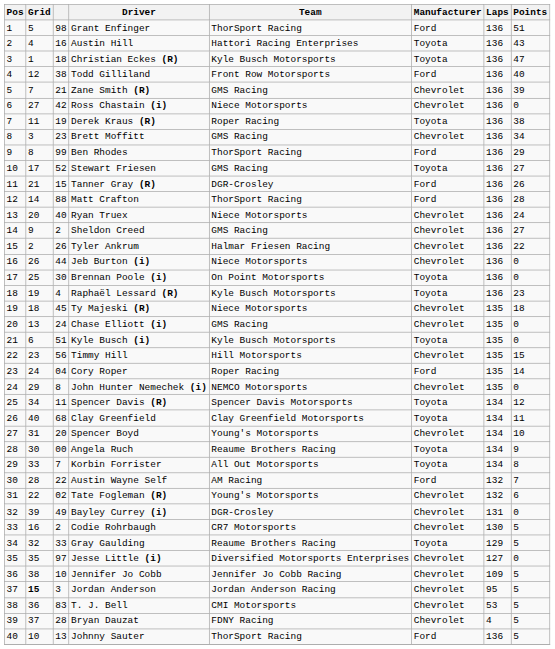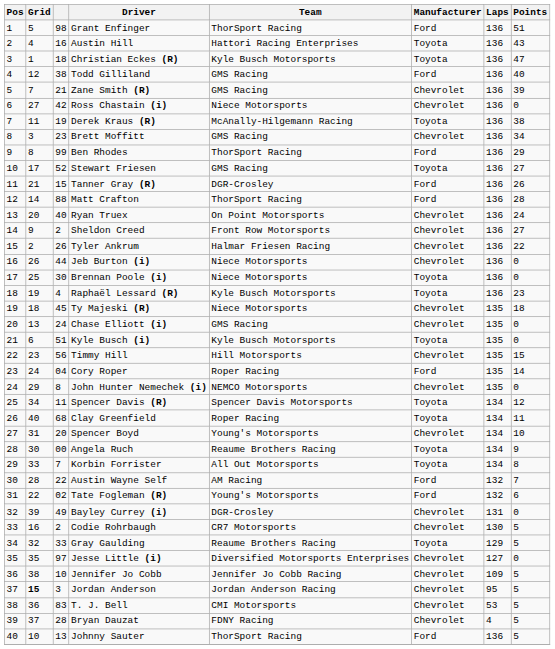 <table class="wikitable" style="font-size:98%">
 <tr>
 <th>Pos</th>
 <th>Grid</th>
 <th></th>
 <th>Driver</th>
 <th>Team</th>
 <th>Manufacturer</th>
 <th>Laps</th>
 <th>Points</th>
 </tr>
 <tr>
 <td>1</td>
 <td>5</td>
 <td>98</td>
 <td>Grant Enfinger</td>
 <td>ThorSport Racing</td>
 <td>Ford</td>
 <td>136</td>
 <td>51</td>
 </tr>
 <tr>
 <td>2</td>
 <td>4</td>
 <td>16</td>
 <td>Austin Hill</td>
 <td>Hattori Racing Enterprises</td>
 <td>Toyota</td>
 <td>136</td>
 <td>43</td>
 </tr>
 <tr>
 <td>3</td>
 <td>1</td>
 <td>18</td>
 <td>Christian Eckes <strong>(R)</strong></td>
 <td>Kyle Busch Motorsports</td>
 <td>Toyota</td>
 <td>136</td>
 <td>47</td>
 </tr>
 <tr>
 <td>4</td>
 <td>12</td>
 <td>38</td>
 <td>Todd Gilliland</td>
-<td>Front Row Motorsports</td>
+<td>GMS Racing</td>
 <td>Ford</td>
 <td>136</td>
 <td>40</td>
 </tr>
 <tr>
 <td>5</td>
 <td>7</td>
 <td>21</td>
 <td>Zane Smith <strong>(R)</strong></td>
 <td>GMS Racing</td>
 <td>Chevrolet</td>
 <td>136</td>
 <td>39</td>
 </tr>
 <tr>
 <td>6</td>
 <td>27</td>
 <td>42</td>
 <td>Ross Chastain <strong>(i)</strong></td>
 <td>Niece Motorsports</td>
 <td>Chevrolet</td>
 <td>136</td>
 <td>0</td>
 </tr>
 <tr>
 <td>7</td>
 <td>11</td>
 <td>19</td>
 <td>Derek Kraus <strong>(R)</strong></td>
-<td>Roper Racing</td>
+<td>McAnally-Hilgemann Racing</td>
 <td>Toyota</td>
 <td>136</td>
 <td>38</td>
 </tr>
 <tr>
 <td>8</td>
 <td>3</td>
 <td>23</td>
 <td>Brett Moffitt</td>
 <td>GMS Racing</td>
 <td>Chevrolet</td>
 <td>136</td>
 <td>34</td>
 </tr>
 <tr>
 <td>9</td>
 <td>8</td>
 <td>99</td>
 <td>Ben Rhodes</td>
 <td>ThorSport Racing</td>
 <td>Ford</td>
 <td>136</td>
 <td>29</td>
 </tr>
 <tr>
 <td>10</td>
 <td>17</td>
 <td>52</td>
 <td>Stewart Friesen</td>
 <td>GMS Racing</td>
 <td>Toyota</td>
 <td>136</td>
 <td>27</td>
 </tr>
 <tr>
 <td>11</td>
 <td>21</td>
 <td>15</td>
 <td>Tanner Gray <strong>(R)</strong></td>
 <td>DGR-Crosley</td>
 <td>Ford</td>
 <td>136</td>
 <td>26</td>
 </tr>
 <tr>
 <td>12</td>
 <td>14</td>
 <td>88</td>
 <td>Matt Crafton</td>
 <td>ThorSport Racing</td>
 <td>Ford</td>
 <td>136</td>
 <td>28</td>
 </tr>
 <tr>
 <td>13</td>
 <td>20</td>
 <td>40</td>
 <td>Ryan Truex</td>
-<td>Niece Motorsports</td>
+<td>On Point Motorsports</td>
 <td>Chevrolet</td>
 <td>136</td>
 <td>24</td>
 </tr>
 <tr>
 <td>14</td>
 <td>9</td>
 <td>2</td>
 <td>Sheldon Creed</td>
-<td>GMS Racing</td>
+<td>Front Row Motorsports</td>
 <td>Chevrolet</td>
 <td>136</td>
 <td>27</td>
 </tr>
 <tr>
 <td>15</td>
 <td>2</td>
 <td>26</td>
 <td>Tyler Ankrum</td>
 <td>Halmar Friesen Racing</td>
 <td>Chevrolet</td>
 <td>136</td>
 <td>22</td>
 </tr>
 <tr>
 <td>16</td>
 <td>26</td>
 <td>44</td>
 <td>Jeb Burton <strong>(i)</strong></td>
 <td>Niece Motorsports</td>
 <td>Chevrolet</td>
 <td>136</td>
 <td>0</td>
 </tr>
 <tr>
 <td>17</td>
 <td>25</td>
 <td>30</td>
 <td>Brennan Poole <strong>(i)</strong></td>
-<td>On Point Motorsports</td>
+<td>Niece Motorsports</td>
 <td>Toyota</td>
 <td>136</td>
 <td>0</td>
 </tr>
 <tr>
 <td>18</td>
 <td>19</td>
 <td>4</td>
 <td>Raphaël Lessard <strong>(R)</strong></td>
 <td>Kyle Busch Motorsports</td>
 <td>Toyota</td>
 <td>136</td>
 <td>23</td>
 </tr>
 <tr>
 <td>19</td>
 <td>18</td>
 <td>45</td>
 <td>Ty Majeski <strong>(R)</strong></td>
 <td>Niece Motorsports</td>
 <td>Chevrolet</td>
 <td>135</td>
 <td>18</td>
 </tr>
 <tr>
 <td>20</td>
 <td>13</td>
 <td>24</td>
 <td>Chase Elliott <strong>(i)</strong></td>
 <td>GMS Racing</td>
 <td>Chevrolet</td>
 <td>135</td>
 <td>0</td>
 </tr>
 <tr>
 <td>21</td>
 <td>6</td>
 <td>51</td>
 <td>Kyle Busch <strong>(i)</strong></td>
 <td>Kyle Busch Motorsports</td>
 <td>Toyota</td>
 <td>135</td>
 <td>0</td>
 </tr>
 <tr>
 <td>22</td>
 <td>23</td>
 <td>56</td>
 <td>Timmy Hill</td>
 <td>Hill Motorsports</td>
 <td>Chevrolet</td>
 <td>135</td>
 <td>15</td>
 </tr>
 <tr>
 <td>23</td>
 <td>24</td>
 <td>04</td>
 <td>Cory Roper</td>
 <td>Roper Racing</td>
 <td>Ford</td>
 <td>135</td>
 <td>14</td>
 </tr>
 <tr>
 <td>24</td>
 <td>29</td>
 <td>8</td>
 <td>John Hunter Nemechek <strong>(i)</strong></td>
 <td>NEMCO Motorsports</td>
 <td>Chevrolet</td>
 <td>135</td>
 <td>0</td>
 </tr>
 <tr>
 <td>25</td>
 <td>34</td>
 <td>11</td>
 <td>Spencer Davis <strong>(R)</strong></td>
 <td>Spencer Davis Motorsports</td>
 <td>Toyota</td>
 <td>134</td>
 <td>12</td>
 </tr>
 <tr>
 <td>26</td>
 <td>40</td>
 <td>68</td>
 <td>Clay Greenfield</td>
-<td>Clay Greenfield Motorsports</td>
+<td>Roper Racing</td>
 <td>Toyota</td>
 <td>134</td>
 <td>11</td>
 </tr>
 <tr>
 <td>27</td>
 <td>31</td>
 <td>20</td>
 <td>Spencer Boyd</td>
 <td>Young's Motorsports</td>
 <td>Chevrolet</td>
 <td>134</td>
 <td>10</td>
 </tr>
 <tr>
 <td>28</td>
 <td>30</td>
 <td>00</td>
 <td>Angela Ruch</td>
 <td>Reaume Brothers Racing</td>
 <td>Toyota</td>
 <td>134</td>
 <td>9</td>
 </tr>
 <tr>
 <td>29</td>
 <td>33</td>
 <td>7</td>
 <td>Korbin Forrister</td>
 <td>All Out Motorsports</td>
 <td>Toyota</td>
 <td>134</td>
 <td>8</td>
 </tr>
 <tr>
 <td>30</td>
 <td>28</td>
 <td>22</td>
 <td>Austin Wayne Self</td>
 <td>AM Racing</td>
 <td>Ford</td>
 <td>132</td>
 <td>7</td>
 </tr>
 <tr>
 <td>31</td>
 <td>22</td>
 <td>02</td>
 <td>Tate Fogleman <strong>(R)</strong></td>
 <td>Young's Motorsports</td>
-<td>Chevrolet</td>
+<td>Ford</td>
 <td>132</td>
 <td>6</td>
 </tr>
 <tr>
 <td>32</td>
 <td>39</td>
 <td>49</td>
 <td>Bayley Currey <strong>(i)</strong></td>
 <td>DGR-Crosley</td>
 <td>Chevrolet</td>
 <td>131</td>
 <td>0</td>
 </tr>
 <tr>
 <td>33</td>
 <td>16</td>
 <td>2</td>
 <td>Codie Rohrbaugh</td>
 <td>CR7 Motorsports</td>
 <td>Chevrolet</td>
 <td>130</td>
 <td>5</td>
 </tr>
 <tr>
 <td>34</td>
 <td>32</td>
 <td>33</td>
 <td>Gray Gaulding</td>
 <td>Reaume Brothers Racing</td>
 <td>Toyota</td>
 <td>129</td>
 <td>5</td>
 </tr>
 <tr>
 <td>35</td>
 <td>35</td>
 <td>97</td>
 <td>Jesse Little <strong>(i)</strong></td>
 <td>Diversified Motorsports Enterprises</td>
 <td>Chevrolet</td>
 <td>127</td>
 <td>0</td>
 </tr>
 <tr>
 <td>36</td>
 <td>38</td>
 <td>10</td>
 <td>Jennifer Jo Cobb</td>
 <td>Jennifer Jo Cobb Racing</td>
 <td>Chevrolet</td>
 <td>109</td>
 <td>5</td>
 </tr>
 <tr>
 <td>37</td>
 <td><strong>15</strong></td>
 <td>3</td>
 <td>Jordan Anderson</td>
 <td>Jordan Anderson Racing</td>
 <td>Chevrolet</td>
 <td>95</td>
 <td>5</td>
 </tr>
 <tr>
 <td>38</td>
 <td>36</td>
 <td>83</td>
 <td>T. J. Bell</td>
 <td>CMI Motorsports</td>
 <td>Chevrolet</td>
 <td>53</td>
 <td>5</td>
 </tr>
 <tr>
 <td>39</td>
 <td>37</td>
 <td>28</td>
 <td>Bryan Dauzat</td>
 <td>FDNY Racing</td>
 <td>Chevrolet</td>
 <td>4</td>
 <td>5</td>
 </tr>
 <tr>
 <td>40</td>
 <td>10</td>
 <td>13</td>
 <td>Johnny Sauter</td>
 <td>ThorSport Racing</td>
 <td>Ford</td>
 <td>136</td>
 <td>5</td>
 </tr>
 <tr>
 </tr>
 </table>
